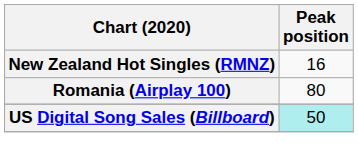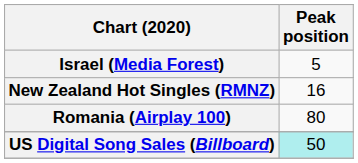 <table class="wikitable sortable plainrowheaders" style="text-align:center">
 <tr>
 <th scope="col">Chart (2020)</th>
 <th scope="col">Peak<br>position</th>
+</tr>
+<tr>
+<th scope="row">Israel (<a href='#'>Media Forest</a>)</th>
+<td>5</td>
 </tr>
 <tr>
 <th scope="row">New Zealand Hot Singles (<a href='#'>RMNZ</a>)</th>
 <td>16</td>
 </tr>
 <tr>
 <th scope="row">Romania (<a href='#'>Airplay 100</a>)</th>
 <td>80</td>
 </tr>
 <tr>
 </tr>
 <tr>
 </tr>
 <tr>
 <th scope="row">US <a href='#'>Digital Song Sales</a> (<em><a href='#'>Billboard</a></em>)</th>
 <td style="background: paleturquoise;">50</td>
 </tr>
 <tr>
 </tr>
 </table>
